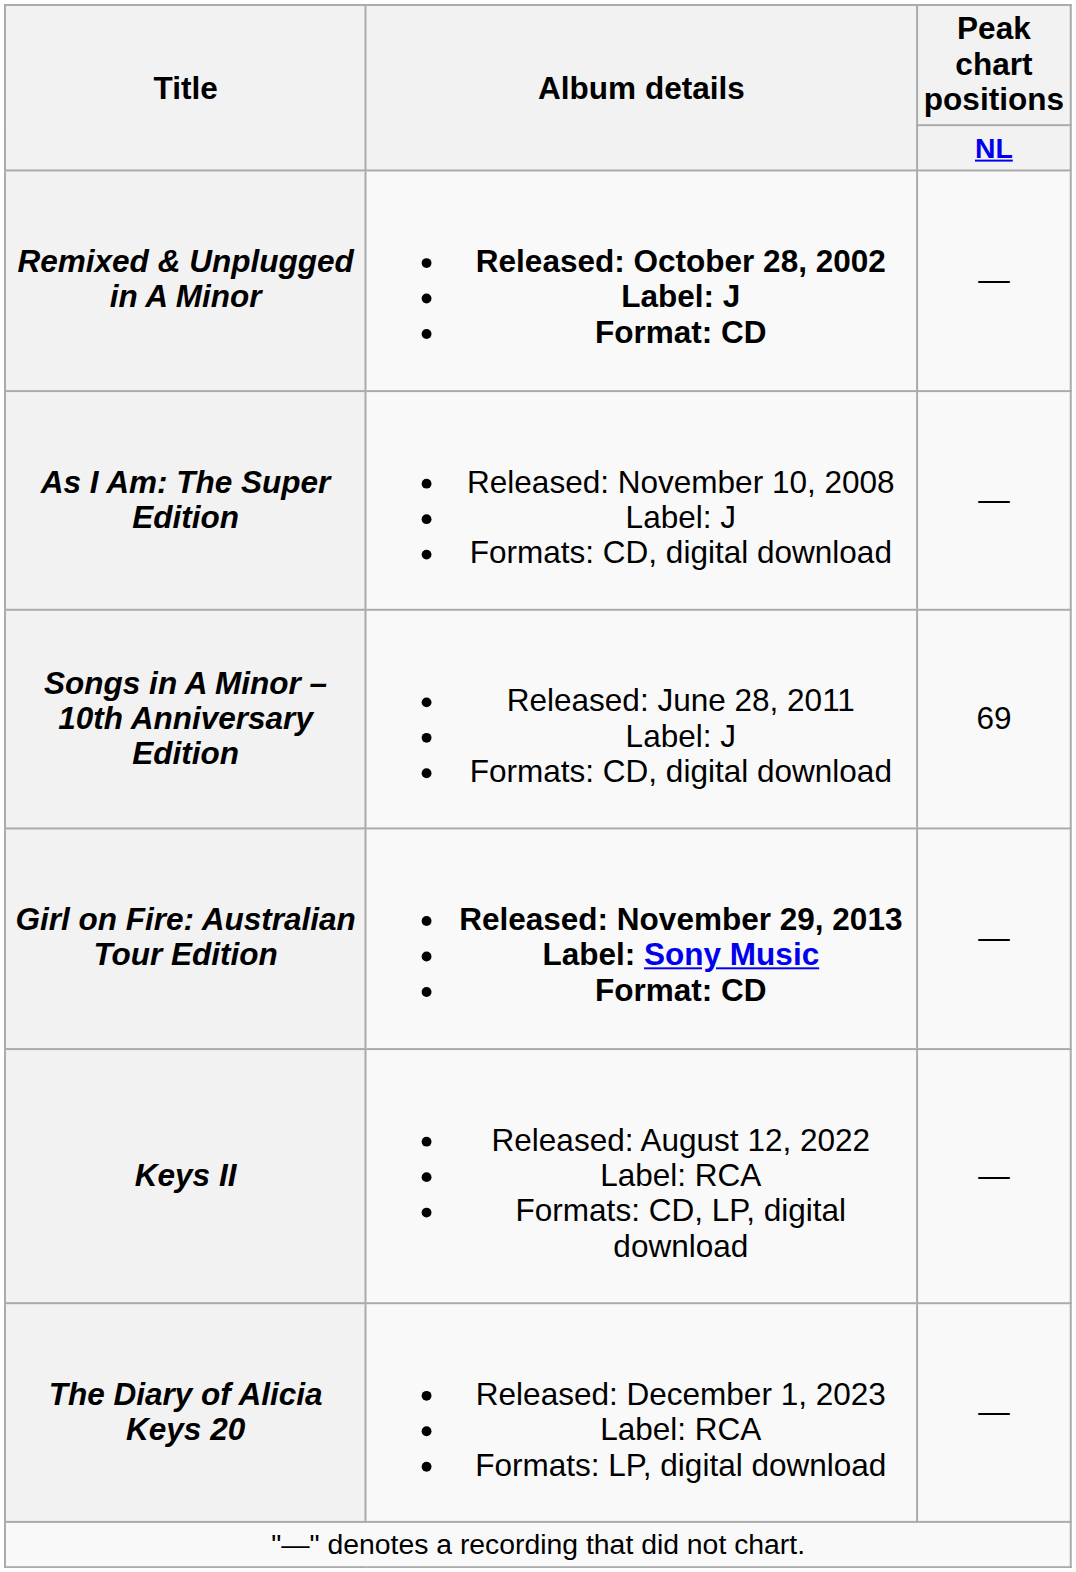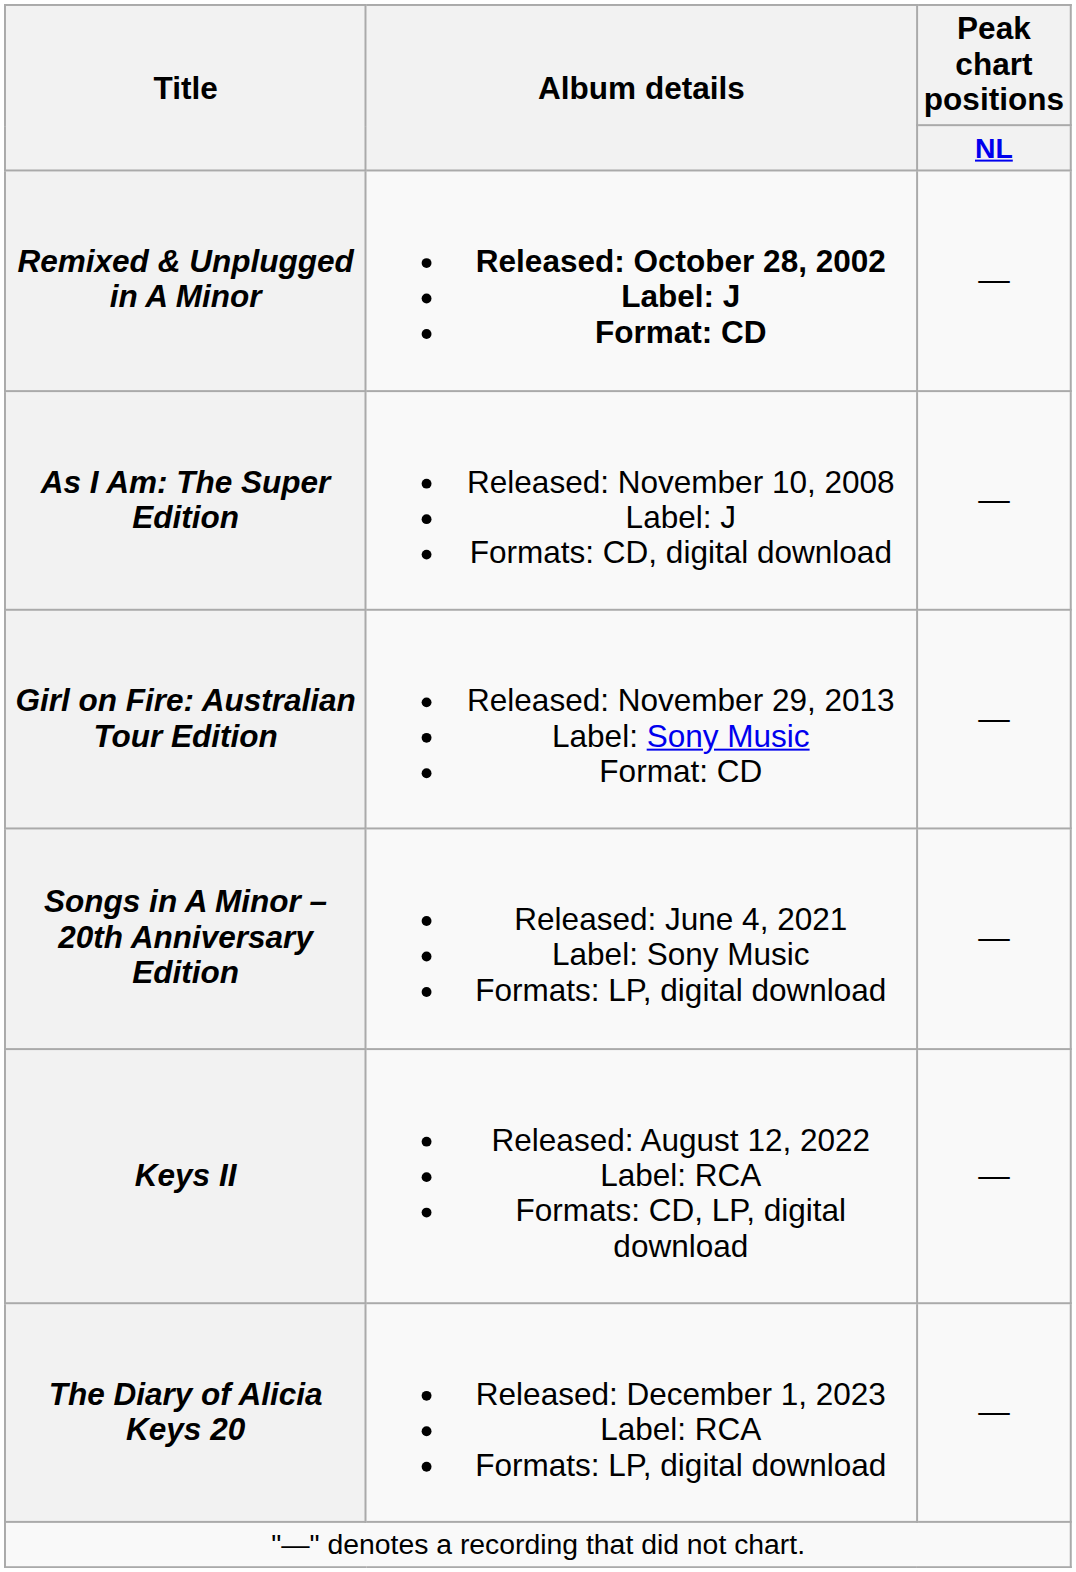 <table class="wikitable plainrowheaders" style="text-align:center;" border="1">
 <tr>
 <th scope="col" rowspan="2" style="width:11em;">Title</th>
 <th scope="col" rowspan="2" style="width:17em;">Album details</th>
 <th scope="col">Peak chart positions</th>
 </tr>
 <tr>
 <th scope="col" style="width:3em;font-size:90%;"><a href='#'>NL</a><br></th>
 </tr>
 <tr>
 <th scope="row"><em>Remixed & Unplugged in A Minor</em></th>
 <td><strong><br><ul><li>Released: October 28, 2002</li><li>Label: J</li><li>Format: CD</li></ul></strong></td>
 <td>—</td>
 </tr>
 <tr>
 <th scope="row"><em>As I Am: The Super Edition</em></th>
 <td><br><ul><li>Released: November 10, 2008</li><li>Label: J</li><li>Formats: CD, digital download</li></ul></td>
 <td>—</td>
 </tr>
 <tr>
-<th scope="row"><em>Songs in A Minor – 10th Anniversary Edition</em></th>
-<td><br><ul><li>Released: June 28, 2011</li><li>Label: J</li><li>Formats: CD, digital download</li></ul></td>
-<td>69</td>
+<th scope="row"><em>Girl on Fire: Australian Tour Edition</em></th>
+<td><br><ul><li>Released: November 29, 2013</li><li>Label: <a href='#'>Sony Music</a></li><li>Format: CD</li></ul></td>
+<td>—</td>
 </tr>
 <tr>
-<th scope="row"><em>Girl on Fire: Australian Tour Edition</em></th>
-<td><strong><br><ul><li>Released: November 29, 2013</li><li>Label: <a href='#'>Sony Music</a></li><li>Format: CD</li></ul></strong></td>
+<th scope="row"><em>Songs in A Minor – 20th Anniversary Edition</em></th>
+<td><br><ul><li>Released: June 4, 2021</li><li>Label: Sony Music</li><li>Formats: LP, digital download</li></ul></td>
 <td>—</td>
 </tr>
 <tr>
 <th scope="row"><em>Keys II</em></th>
 <td><br><ul><li>Released: August 12, 2022</li><li>Label: RCA</li><li>Formats: CD, LP, digital download</li></ul></td>
 <td>—</td>
 </tr>
 <tr>
 <th scope="row"><em>The Diary of Alicia Keys 20</em></th>
 <td><br><ul><li>Released: December 1, 2023</li><li>Label: RCA</li><li>Formats: LP, digital download</li></ul></td>
 <td>—</td>
 </tr>
 <tr>
 <td style="font-size:90%" colspan="3">"—" denotes a recording that did not chart.</td>
 </tr>
 </table>
